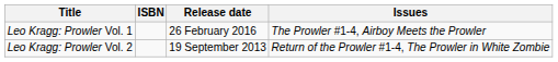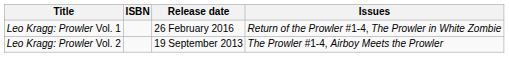 <table class="wikitable">
 <tr>
 <th>Title</th>
 <th>ISBN</th>
 <th>Release date</th>
 <th>Issues</th>
 </tr>
 <tr>
 <td><em>Leo Kragg: Prowler</em> Vol. 1</td>
 <td></td>
 <td>26 February 2016</td>
-<td><em>The Prowler</em> #1-4, <em>Airboy Meets the Prowler</em></td>
+<td><em>Return of the Prowler</em> #1-4, <em>The Prowler in White Zombie</em></td>
 </tr>
 <tr>
 <td><em>Leo Kragg: Prowler</em> Vol. 2</td>
 <td></td>
 <td>19 September 2013</td>
-<td><em>Return of the Prowler</em> #1-4, <em>The Prowler in White Zombie</em></td>
+<td><em>The Prowler</em> #1-4, <em>Airboy Meets the Prowler</em></td>
 </tr>
 </table>
